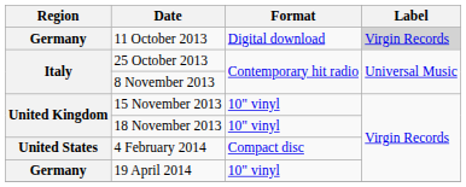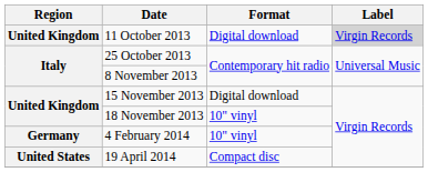 <table class="wikitable plainrowheaders">
 <tr>
 <th>Region</th>
 <th>Date</th>
 <th>Format</th>
 <th>Label</th>
 </tr>
 <tr>
-<th scope="row">Germany</th>
+<th scope="row">United Kingdom</th>
 <td>11 October 2013</td>
 <td><a href='#'>Digital download</a></td>
 <td style="background: lightgrey;"><a href='#'>Virgin Records</a></td>
 </tr>
 <tr>
 <th scope="row" rowspan="2">Italy</th>
 <td>25 October 2013</td>
 <td rowspan="2"><a href='#'>Contemporary hit radio</a></td>
 <td rowspan="2"><a href='#'>Universal Music</a></td>
 </tr>
 <tr>
 <td>8 November 2013</td>
 </tr>
 <tr>
 <th scope="row" rowspan="2">United Kingdom</th>
 <td>15 November 2013</td>
-<td><a href='#'>10" vinyl</a></td>
+<td>Digital download </td>
 <td rowspan="4"><a href='#'>Virgin Records</a></td>
 </tr>
 <tr>
 <td>18 November 2013</td>
 <td><a href='#'>10" vinyl</a></td>
 </tr>
 <tr>
-<th scope="row">United States</th>
+<th scope="row">Germany</th>
 <td>4 February 2014</td>
-<td><a href='#'>Compact disc</a></td>
+<td><a href='#'>10" vinyl</a></td>
 </tr>
 <tr>
-<th scope="row">Germany</th>
+<th scope="row">United States</th>
 <td>19 April 2014</td>
-<td><a href='#'>10" vinyl</a></td>
+<td><a href='#'>Compact disc</a></td>
 </tr>
 <tr>
 </tr>
 </table>
